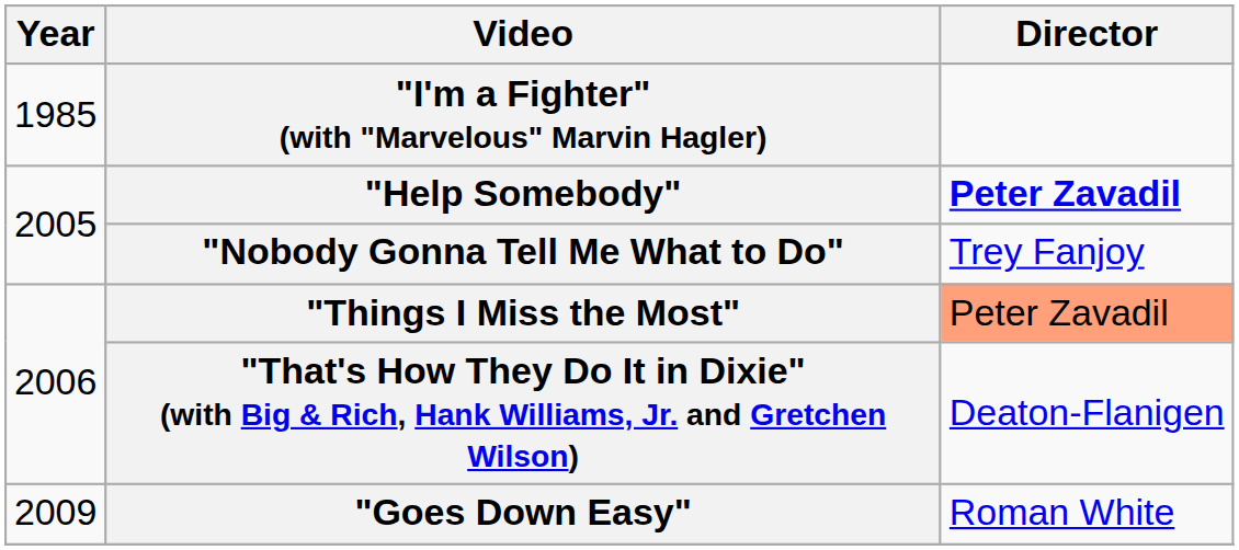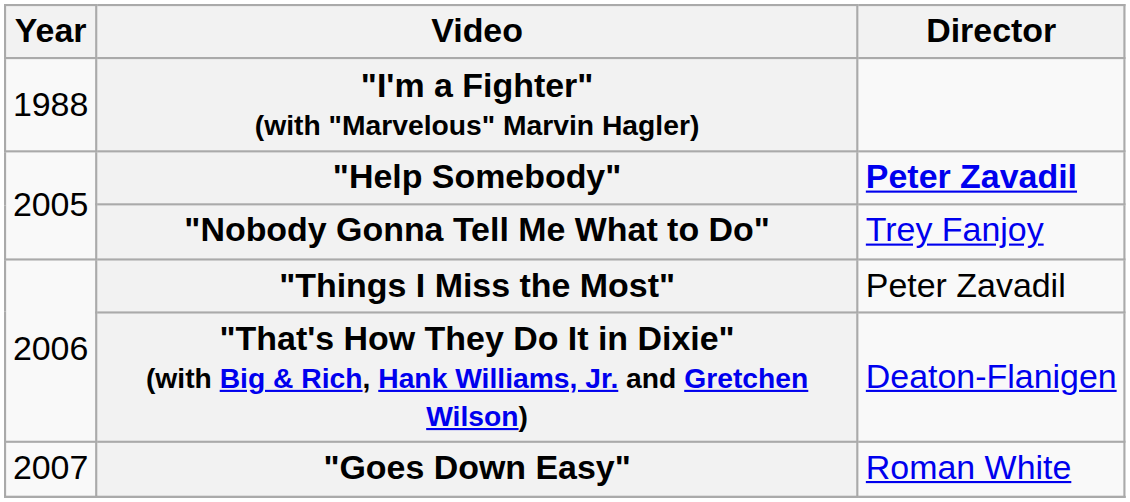 <table class="wikitable plainrowheaders">
 <tr>
 <th>Year</th>
 <th style="width:22em;">Video</th>
 <th>Director</th>
 </tr>
 <tr>
-<td>1985</td>
+<td>1988</td>
 <th scope="row">"I'm a Fighter" <br><small>(with "Marvelous" Marvin Hagler)</small></th>
 <td></td>
 </tr>
 <tr>
 <td rowspan="2">2005</td>
 <th scope="row">"Help Somebody"</th>
 <td><strong><a href='#'>Peter Zavadil</a></strong></td>
 </tr>
 <tr>
 <th scope="row">"Nobody Gonna Tell Me What to Do"</th>
 <td><a href='#'>Trey Fanjoy</a></td>
 </tr>
 <tr>
 <td rowspan="2">2006</td>
 <th scope="row">"Things I Miss the Most"</th>
-<td style="background: lightsalmon;">Peter Zavadil</td>
+<td>Peter Zavadil</td>
 </tr>
 <tr>
 <th scope="row">"That's How They Do It in Dixie"<br><small>(with <a href='#'>Big & Rich</a>, <a href='#'>Hank Williams, Jr.</a> and <a href='#'>Gretchen Wilson</a>)</small></th>
 <td><a href='#'>Deaton-Flanigen</a></td>
 </tr>
 <tr>
-<td>2009</td>
+<td>2007</td>
 <th scope="row">"Goes Down Easy"</th>
 <td><a href='#'>Roman White</a></td>
 </tr>
 <tr>
 </tr>
 </table>
